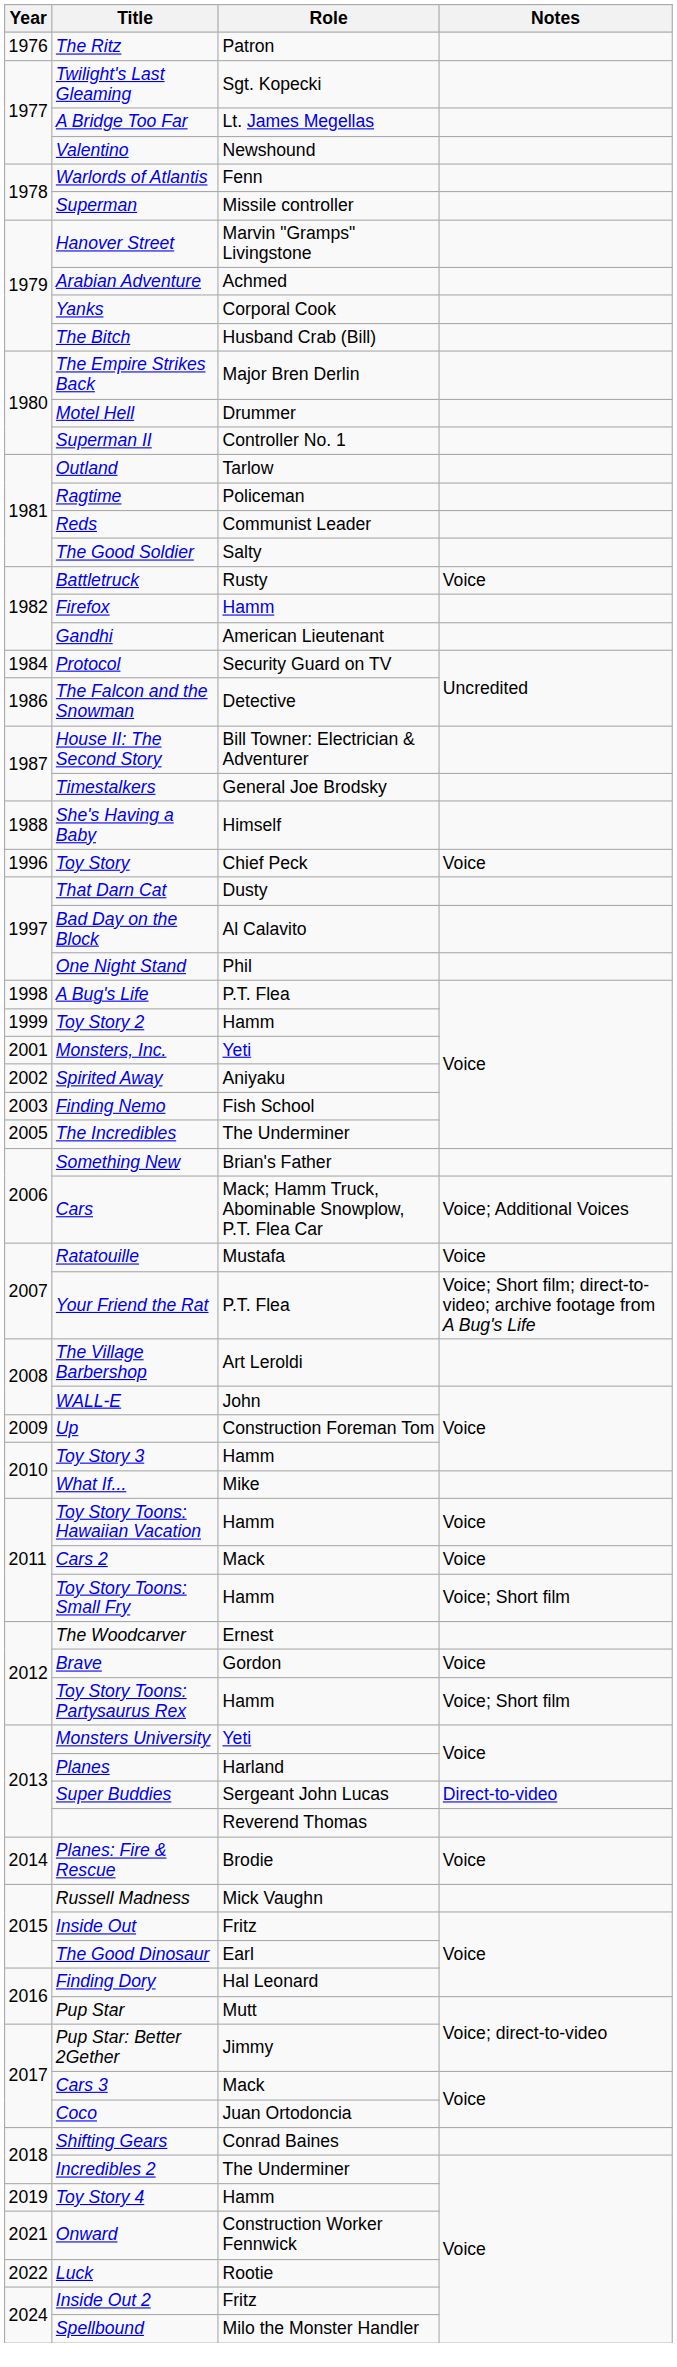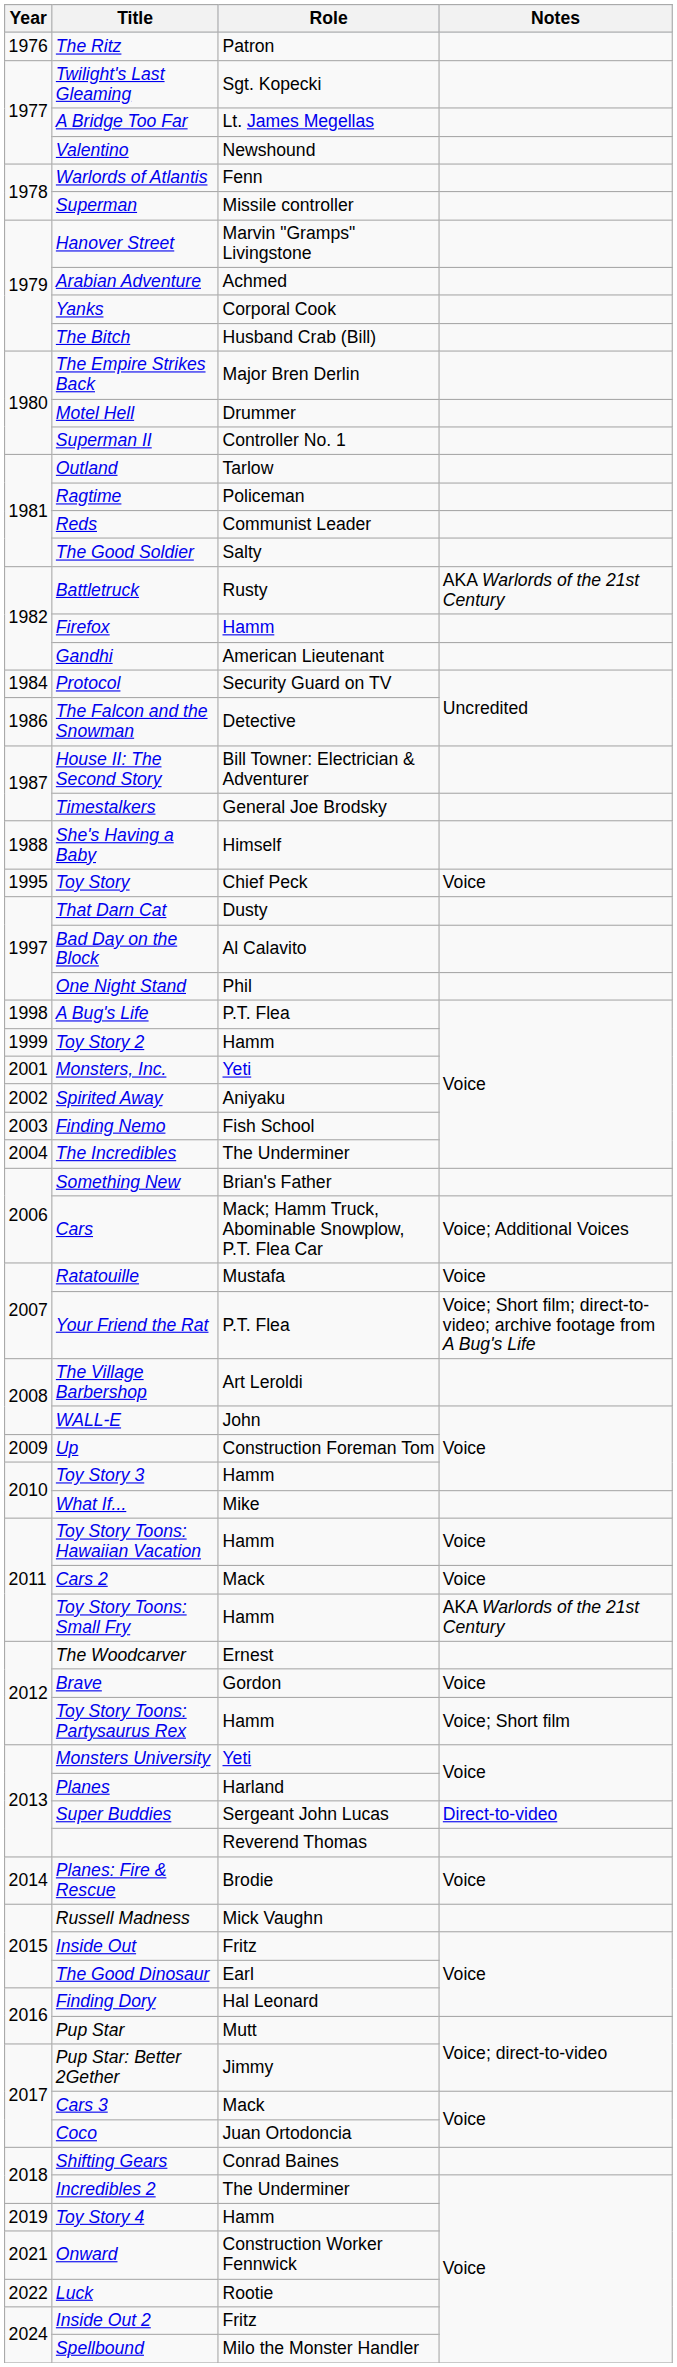 <table class="wikitable sortable">
 <tr style="background:#b0c4de; text-align:center;">
 <th>Year</th>
 <th>Title</th>
 <th>Role</th>
 <th>Notes</th>
 </tr>
 <tr>
 <td>1976</td>
 <td><em><a href='#'>The Ritz</a></em></td>
 <td>Patron</td>
 <td></td>
 </tr>
 <tr>
 <td rowspan = "3">1977</td>
 <td><em><a href='#'>Twilight's Last Gleaming</a></em></td>
 <td>Sgt. Kopecki</td>
 <td></td>
 </tr>
 <tr>
 <td><em><a href='#'>A Bridge Too Far</a></em></td>
 <td>Lt. <a href='#'>James Megellas</a></td>
 <td></td>
 </tr>
 <tr>
 <td><em><a href='#'>Valentino</a></em></td>
 <td>Newshound</td>
 <td></td>
 </tr>
 <tr>
 <td rowspan = "2">1978</td>
 <td><em><a href='#'>Warlords of Atlantis</a></em></td>
 <td>Fenn</td>
 <td></td>
 </tr>
 <tr>
 <td><em><a href='#'>Superman</a></em></td>
 <td>Missile controller</td>
 <td></td>
 </tr>
 <tr>
 <td rowspan = "4">1979</td>
 <td><em><a href='#'>Hanover Street</a></em></td>
 <td>Marvin "Gramps" Livingstone</td>
 <td></td>
 </tr>
 <tr>
 <td><em><a href='#'>Arabian Adventure</a></em></td>
 <td>Achmed</td>
 <td></td>
 </tr>
 <tr>
 <td><em><a href='#'>Yanks</a></em></td>
 <td>Corporal Cook</td>
 <td></td>
 </tr>
 <tr>
 <td><em><a href='#'>The Bitch</a></em></td>
 <td>Husband Crab (Bill)</td>
 <td></td>
 </tr>
 <tr>
 <td rowspan = "3">1980</td>
 <td><em><a href='#'>The Empire Strikes Back</a></em></td>
 <td>Major Bren Derlin</td>
 <td></td>
 </tr>
 <tr>
 <td><em><a href='#'>Motel Hell</a></em></td>
 <td>Drummer</td>
 <td></td>
 </tr>
 <tr>
 <td><em><a href='#'>Superman II</a></em></td>
 <td>Controller No. 1</td>
 <td></td>
 </tr>
 <tr>
 <td rowspan = "4">1981</td>
 <td><em><a href='#'>Outland</a></em></td>
 <td>Tarlow</td>
 <td></td>
 </tr>
 <tr>
 <td><em><a href='#'>Ragtime</a></em></td>
 <td>Policeman</td>
 <td></td>
 </tr>
 <tr>
 <td><em><a href='#'>Reds</a></em></td>
 <td>Communist Leader</td>
 <td></td>
 </tr>
 <tr>
 <td><em><a href='#'>The Good Soldier</a></em></td>
 <td>Salty</td>
 <td></td>
 </tr>
 <tr>
 <td rowspan = "3">1982</td>
 <td><em><a href='#'>Battletruck</a></em></td>
 <td>Rusty</td>
-<td>Voice</td>
+<td>AKA <em>Warlords of the 21st Century</em></td>
 </tr>
 <tr>
 <td><em><a href='#'>Firefox</a></em></td>
 <td><a href='#'>Hamm</a></td>
 <td></td>
 </tr>
 <tr>
 <td><em><a href='#'>Gandhi</a></em></td>
 <td>American Lieutenant</td>
 <td></td>
 </tr>
 <tr>
 <td>1984</td>
 <td><em><a href='#'>Protocol</a></em></td>
 <td>Security Guard on TV</td>
 <td rowspan = "2">Uncredited</td>
 </tr>
 <tr>
 <td>1986</td>
 <td><em><a href='#'>The Falcon and the Snowman</a></em></td>
 <td>Detective</td>
 </tr>
 <tr>
 <td rowspan="2">1987</td>
 <td><em><a href='#'>House II: The Second Story</a></em></td>
 <td>Bill Towner: Electrician & Adventurer</td>
 <td></td>
 </tr>
 <tr>
 <td><em><a href='#'>Timestalkers</a></em></td>
 <td>General Joe Brodsky</td>
 <td></td>
 </tr>
 <tr>
 <td>1988</td>
 <td><em><a href='#'>She's Having a Baby</a></em></td>
 <td>Himself</td>
 <td></td>
 </tr>
 <tr>
-<td>1996</td>
+<td>1995</td>
 <td><em><a href='#'>Toy Story</a></em></td>
 <td>Chief Peck</td>
 <td>Voice</td>
 </tr>
 <tr>
 <td rowspan = "3">1997</td>
 <td><em><a href='#'>That Darn Cat</a></em></td>
 <td>Dusty</td>
 <td></td>
 </tr>
 <tr>
 <td><em><a href='#'>Bad Day on the Block</a></em></td>
 <td>Al Calavito</td>
 <td></td>
 </tr>
 <tr>
 <td><em><a href='#'>One Night Stand</a></em></td>
 <td>Phil</td>
 <td></td>
 </tr>
 <tr>
 <td>1998</td>
 <td><em><a href='#'>A Bug's Life</a></em></td>
 <td>P.T. Flea</td>
 <td rowspan="6">Voice</td>
 </tr>
 <tr>
 <td>1999</td>
 <td><em><a href='#'>Toy Story 2</a></em></td>
 <td>Hamm</td>
 </tr>
 <tr>
 <td>2001</td>
 <td><em><a href='#'>Monsters, Inc.</a></em></td>
 <td><a href='#'>Yeti</a></td>
 </tr>
 <tr>
 <td>2002</td>
 <td><em><a href='#'>Spirited Away</a></em></td>
 <td>Aniyaku</td>
 </tr>
 <tr>
 <td>2003</td>
 <td><em><a href='#'>Finding Nemo</a></em></td>
 <td>Fish School</td>
 </tr>
 <tr>
-<td>2005</td>
+<td>2004</td>
 <td><em><a href='#'>The Incredibles</a></em></td>
 <td>The Underminer</td>
 </tr>
 <tr>
 <td rowspan = "2">2006</td>
 <td><em><a href='#'>Something New</a></em></td>
 <td>Brian's Father</td>
 <td></td>
 </tr>
 <tr>
 <td><em><a href='#'>Cars</a></em></td>
 <td>Mack; Hamm Truck, Abominable Snowplow, P.T. Flea Car</td>
 <td>Voice; Additional Voices</td>
 </tr>
 <tr>
 <td rowspan = "2">2007</td>
 <td><em><a href='#'>Ratatouille</a></em></td>
 <td>Mustafa</td>
 <td>Voice</td>
 </tr>
 <tr>
 <td><em><a href='#'>Your Friend the Rat</a></em></td>
 <td>P.T. Flea</td>
 <td>Voice; Short film; direct-to-video; archive footage from <em>A Bug's Life</em></td>
 </tr>
 <tr>
 <td rowspan = "2">2008</td>
 <td><em><a href='#'>The Village Barbershop</a></em></td>
 <td>Art Leroldi</td>
 <td></td>
 </tr>
 <tr>
 <td><em><a href='#'>WALL-E</a></em></td>
 <td>John</td>
 <td rowspan = "3">Voice</td>
 </tr>
 <tr>
 <td>2009</td>
 <td><em><a href='#'>Up</a></em></td>
 <td>Construction Foreman Tom</td>
 </tr>
 <tr>
 <td rowspan = "2">2010</td>
 <td><em><a href='#'>Toy Story 3</a></em></td>
 <td>Hamm</td>
 </tr>
 <tr>
 <td><em><a href='#'>What If...</a></em></td>
 <td>Mike</td>
 <td></td>
 </tr>
 <tr>
 <td rowspan = "3">2011</td>
 <td><em><a href='#'>Toy Story Toons: Hawaiian Vacation</a></em></td>
 <td>Hamm</td>
 <td>Voice</td>
 </tr>
 <tr>
 <td><em><a href='#'>Cars 2</a></em></td>
 <td>Mack</td>
 <td>Voice</td>
 </tr>
 <tr>
 <td><em><a href='#'>Toy Story Toons: Small Fry</a></em></td>
 <td>Hamm</td>
-<td>Voice; Short film</td>
+<td>AKA <em>Warlords of the 21st Century</em></td>
 </tr>
 <tr>
 <td rowspan = "3">2012</td>
 <td><em>The Woodcarver</em></td>
 <td>Ernest</td>
 <td></td>
 </tr>
 <tr>
 <td><em><a href='#'>Brave</a></em></td>
 <td>Gordon</td>
 <td>Voice</td>
 </tr>
 <tr>
 <td><em><a href='#'>Toy Story Toons: Partysaurus Rex</a></em></td>
 <td>Hamm</td>
 <td>Voice; Short film</td>
 </tr>
 <tr>
 <td rowspan = "4">2013</td>
 <td><em><a href='#'>Monsters University</a></em></td>
 <td><a href='#'>Yeti</a></td>
 <td rowspan = "2">Voice</td>
 </tr>
 <tr>
 <td><em><a href='#'>Planes</a></em></td>
 <td>Harland</td>
 </tr>
 <tr>
 <td><em><a href='#'>Super Buddies</a></em></td>
 <td>Sergeant John Lucas</td>
 <td><a href='#'>Direct-to-video</a></td>
 </tr>
 <tr>
 <td><em></em></td>
 <td>Reverend Thomas</td>
 <td></td>
 </tr>
 <tr>
 <td>2014</td>
 <td><em><a href='#'>Planes: Fire & Rescue</a></em></td>
 <td>Brodie</td>
 <td>Voice</td>
 </tr>
 <tr>
 <td rowspan = "3">2015</td>
 <td><em>Russell Madness</em></td>
 <td>Mick Vaughn</td>
 <td></td>
 </tr>
 <tr>
 <td><em><a href='#'>Inside Out</a></em></td>
 <td>Fritz</td>
 <td rowspan = "3">Voice</td>
 </tr>
 <tr>
 <td><em><a href='#'>The Good Dinosaur</a></em></td>
 <td>Earl</td>
 </tr>
 <tr>
 <td rowspan = "2">2016</td>
 <td><em><a href='#'>Finding Dory</a></em></td>
 <td>Hal Leonard</td>
 </tr>
 <tr>
 <td><em>Pup Star</em></td>
 <td>Mutt</td>
 <td rowspan = "2">Voice; direct-to-video</td>
 </tr>
 <tr>
 <td rowspan = "3">2017</td>
 <td><em>Pup Star: Better 2Gether</em></td>
 <td>Jimmy</td>
 </tr>
 <tr>
 <td><em><a href='#'>Cars 3</a></em></td>
 <td>Mack</td>
 <td rowspan="2">Voice</td>
 </tr>
 <tr>
 <td><em><a href='#'>Coco</a></em></td>
 <td>Juan Ortodoncia</td>
 </tr>
 <tr>
 <td rowspan = "2">2018</td>
 <td><em><a href='#'>Shifting Gears</a></em></td>
 <td>Conrad Baines</td>
 <td></td>
 </tr>
 <tr>
 <td><em><a href='#'>Incredibles 2</a></em></td>
 <td>The Underminer</td>
 <td rowspan="6">Voice</td>
 </tr>
 <tr>
 <td>2019</td>
 <td><em><a href='#'>Toy Story 4</a></em></td>
 <td>Hamm</td>
 </tr>
 <tr>
 <td>2021</td>
 <td><em><a href='#'>Onward</a></em></td>
 <td>Construction Worker Fennwick</td>
 </tr>
 <tr>
 <td>2022</td>
 <td><em><a href='#'>Luck</a></em></td>
 <td>Rootie</td>
 </tr>
 <tr>
 <td rowspan = "2">2024</td>
 <td><em><a href='#'>Inside Out 2</a></em></td>
 <td>Fritz</td>
 </tr>
 <tr>
 <td><em><a href='#'>Spellbound</a></em></td>
 <td>Milo the Monster Handler</td>
 </tr>
 </table>
